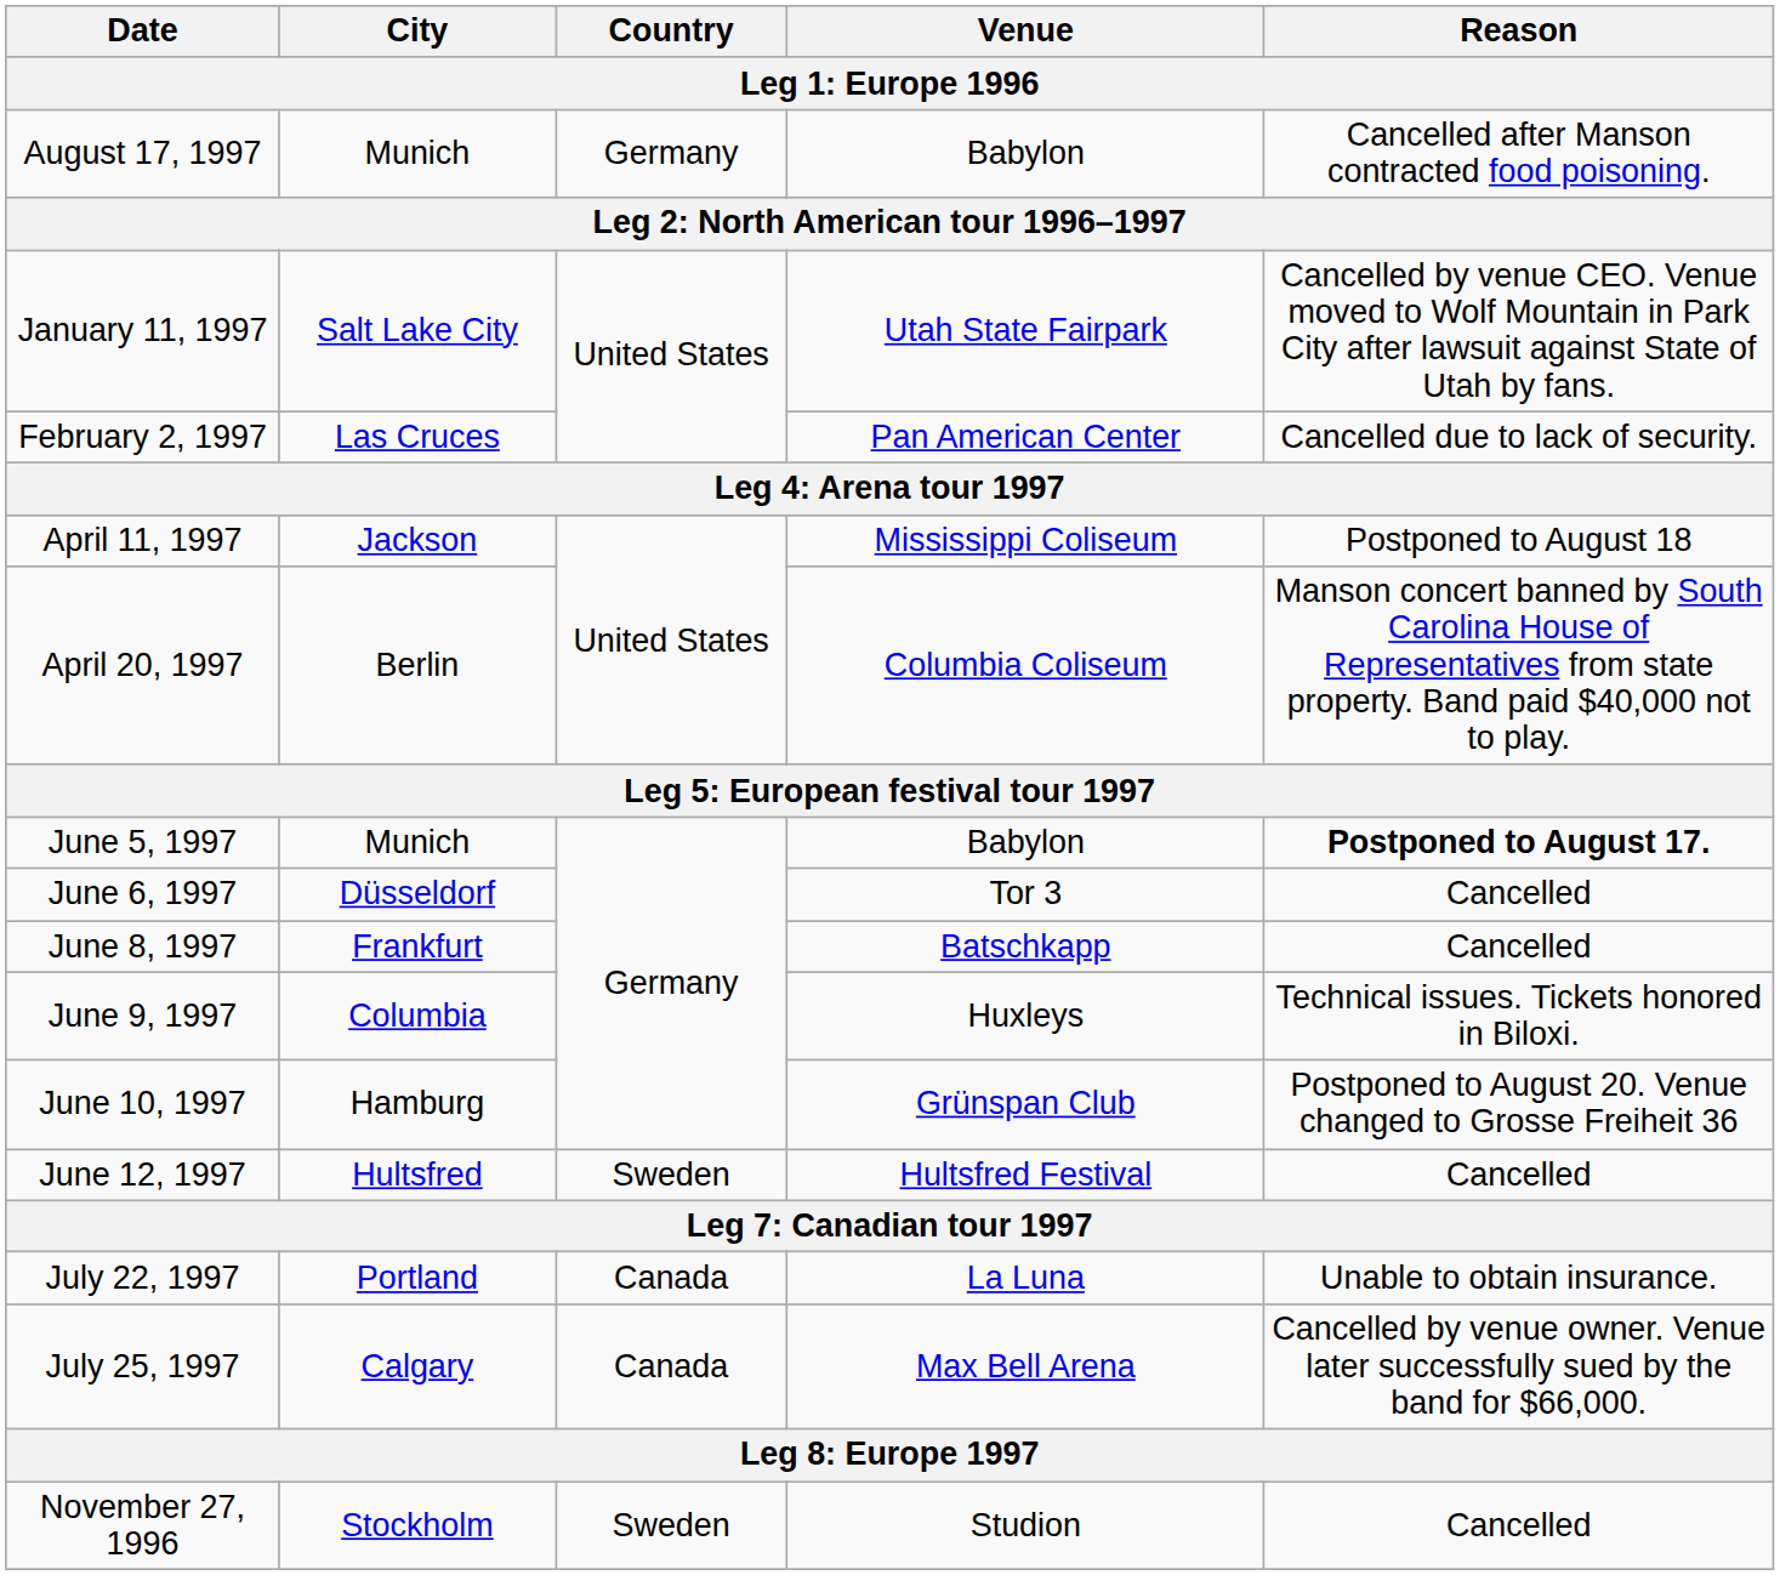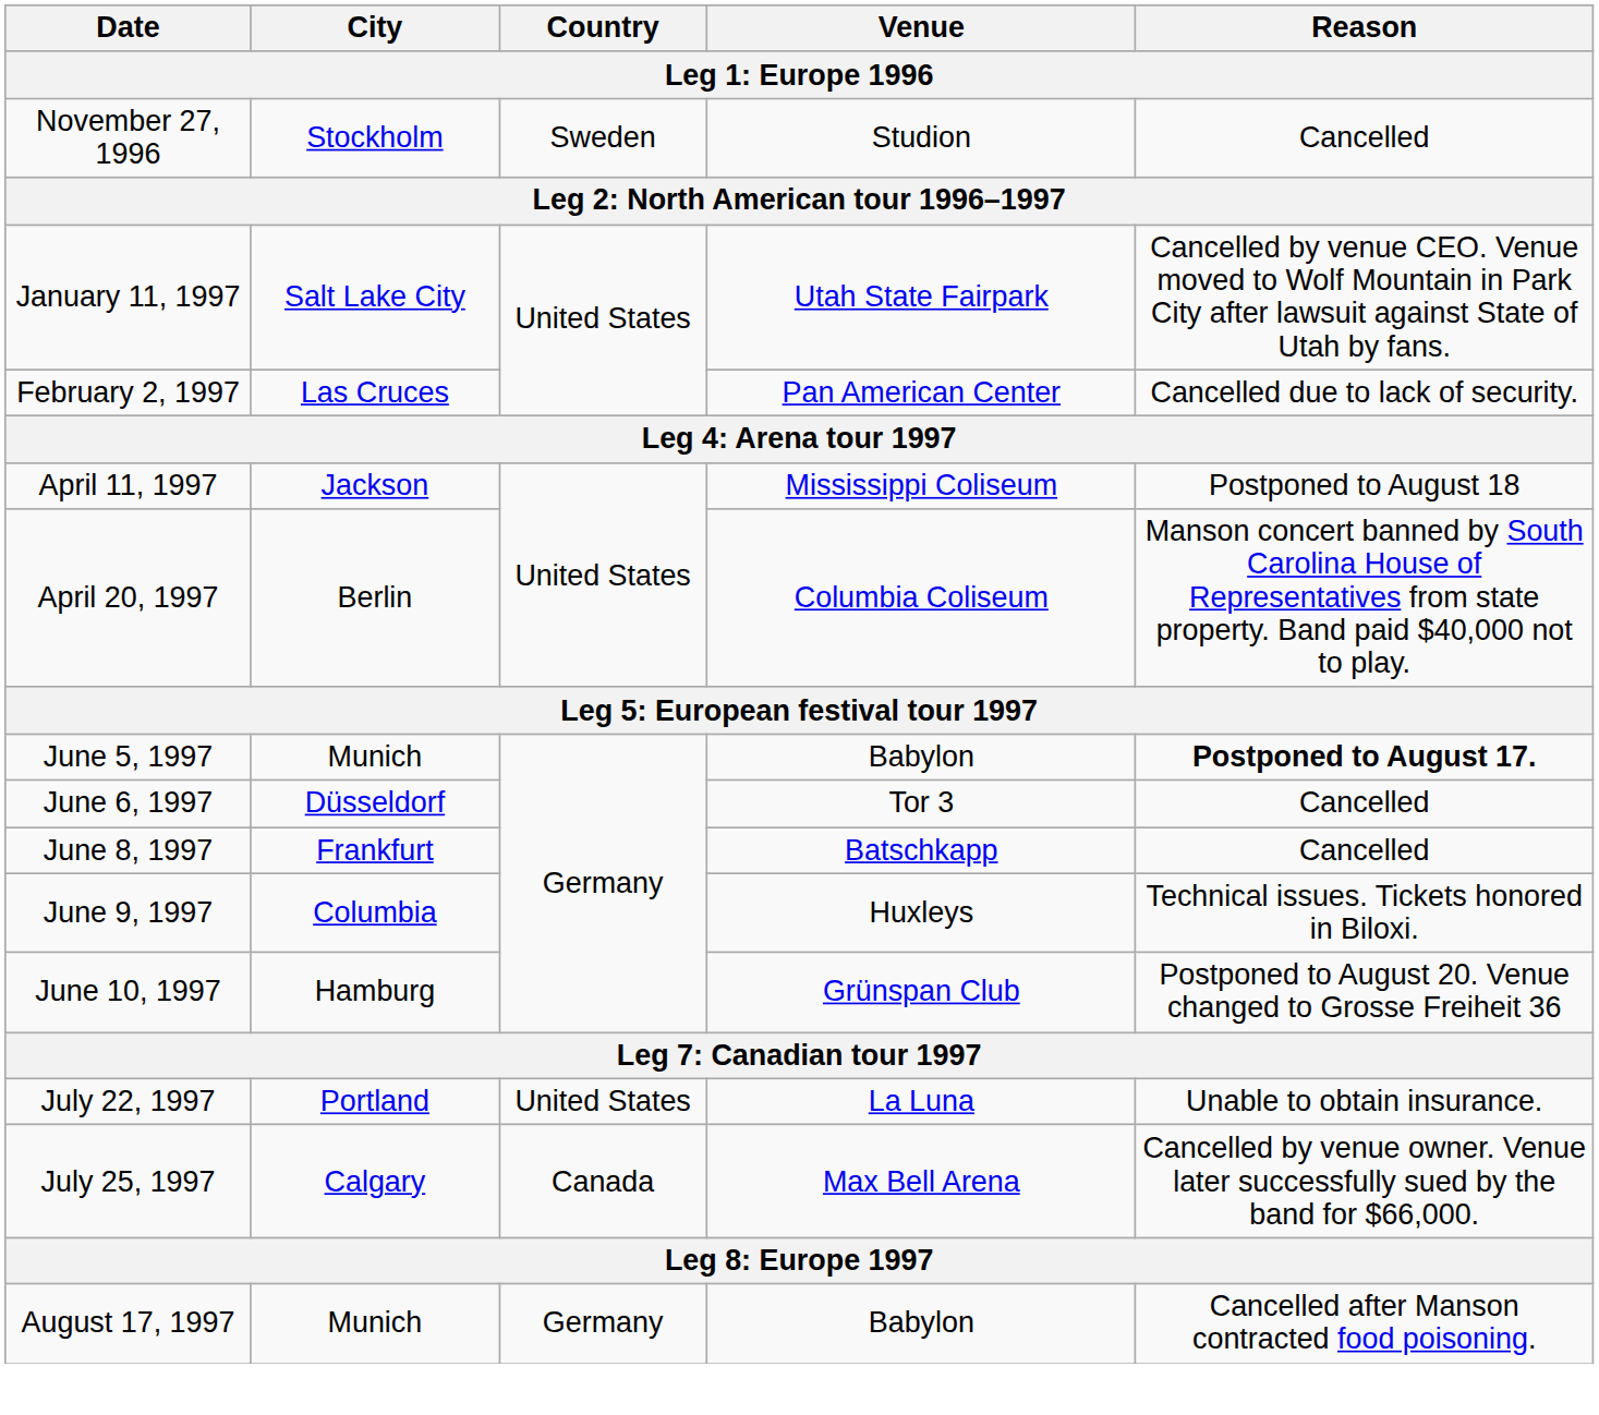 <table class="wikitable" style="text-align:center;">
 <tr>
 <th scope="col" style="width:11em;">Date</th>
 <th scope="col" style="width:11em;">City</th>
 <th scope="col" style="width:9em;">Country</th>
 <th scope="col" style="width:22.5em;">Venue</th>
 <th scope="col" style="width:22.5em;">Reason</th>
 </tr>
 <tr>
 <th colspan="5">Leg 1: Europe 1996</th>
 </tr>
 <tr>
-<td>August 17, 1997</td>
-<td>Munich</td>
-<td rowspan="1">Germany</td>
-<td>Babylon</td>
-<td>Cancelled after Manson contracted <a href='#'>food poisoning</a>.</td>
+<td>November 27, 1996</td>
+<td><a href='#'>Stockholm</a></td>
+<td rowspan="1">Sweden</td>
+<td>Studion</td>
+<td>Cancelled</td>
 </tr>
 <tr>
 <th colspan="5">Leg 2: North American tour 1996–1997</th>
 </tr>
 <tr>
 <td>January 11, 1997</td>
 <td><a href='#'>Salt Lake City</a></td>
 <td rowspan="2">United States</td>
 <td><a href='#'>Utah State Fairpark</a></td>
 <td>Cancelled by venue CEO. Venue moved to Wolf Mountain in Park City after lawsuit against State of Utah by fans.</td>
 </tr>
 <tr>
 <td>February 2, 1997</td>
 <td><a href='#'>Las Cruces</a></td>
 <td><a href='#'>Pan American Center</a></td>
 <td>Cancelled due to lack of security.</td>
 </tr>
 <tr>
 <th colspan="5">Leg 4: Arena tour 1997</th>
 </tr>
 <tr>
 <td>April 11, 1997</td>
 <td><a href='#'>Jackson</a></td>
 <td rowspan="2">United States</td>
 <td><a href='#'>Mississippi Coliseum</a></td>
 <td>Postponed to August 18</td>
 </tr>
 <tr>
 <td>April 20, 1997</td>
 <td>Berlin</td>
 <td><a href='#'>Columbia Coliseum</a></td>
 <td>Manson concert banned by <a href='#'>South Carolina House of Representatives</a> from state property. Band paid $40,000 not to play.</td>
 </tr>
 <tr>
 <th colspan="5">Leg 5: European festival tour 1997</th>
 </tr>
 <tr>
 <td>June 5, 1997</td>
 <td>Munich</td>
 <td rowspan="5">Germany</td>
 <td>Babylon</td>
 <td><strong>Postponed to August 17.</strong></td>
 </tr>
 <tr>
 <td>June 6, 1997</td>
 <td><a href='#'>Düsseldorf</a></td>
 <td>Tor 3</td>
 <td>Cancelled</td>
 </tr>
 <tr>
 <td>June 8, 1997</td>
 <td><a href='#'>Frankfurt</a></td>
 <td><a href='#'>Batschkapp</a></td>
 <td>Cancelled</td>
 </tr>
 <tr>
 <td>June 9, 1997</td>
 <td><a href='#'>Columbia</a></td>
 <td>Huxleys</td>
 <td>Technical issues. Tickets honored in Biloxi.</td>
 </tr>
 <tr>
 <td>June 10, 1997</td>
 <td>Hamburg</td>
 <td><a href='#'>Grünspan Club</a></td>
 <td>Postponed to August 20. Venue changed to Grosse Freiheit 36</td>
 </tr>
 <tr>
-<td>June 12, 1997</td>
-<td><a href='#'>Hultsfred</a></td>
-<td rowspan="1">Sweden</td>
-<td><a href='#'>Hultsfred Festival</a></td>
-<td>Cancelled</td>
-</tr>
-<tr>
 <th colspan="5">Leg 7: Canadian tour 1997</th>
 </tr>
 <tr>
 <td>July 22, 1997</td>
 <td><a href='#'>Portland</a></td>
-<td rowspan="1">Canada</td>
+<td rowspan="1">United States</td>
 <td><a href='#'>La Luna</a></td>
 <td>Unable to obtain insurance.</td>
 </tr>
 <tr>
 <td>July 25, 1997</td>
 <td><a href='#'>Calgary</a></td>
 <td rowspan="1">Canada</td>
 <td><a href='#'>Max Bell Arena</a></td>
 <td>Cancelled by venue owner. Venue later successfully sued by the band for $66,000.</td>
 </tr>
 <tr>
 <th colspan="5">Leg 8: Europe 1997</th>
 </tr>
 <tr>
-<td>November 27, 1996</td>
-<td><a href='#'>Stockholm</a></td>
-<td rowspan="1">Sweden</td>
-<td>Studion</td>
-<td>Cancelled</td>
+<td>August 17, 1997</td>
+<td>Munich</td>
+<td rowspan="1">Germany</td>
+<td>Babylon</td>
+<td>Cancelled after Manson contracted <a href='#'>food poisoning</a>.</td>
 </tr>
 <tr>
 </tr>
 </table>
